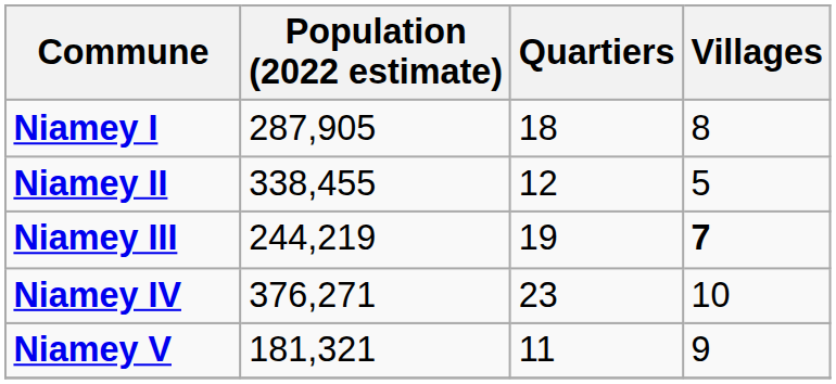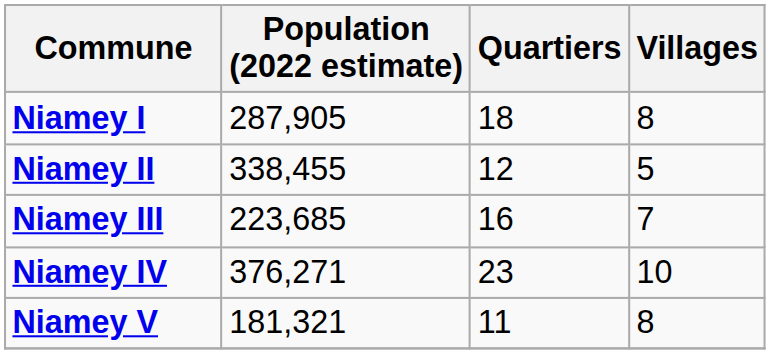 <table class="wikitable sortable">
 <tr>
 <th style="width:100px;">Commune</th>
 <th>Population<br>(2022 estimate)</th>
 <th>Quartiers</th>
 <th>Villages</th>
 </tr>
 <tr>
 <td><strong><a href='#'>Niamey I</a></strong></td>
 <td>287,905</td>
 <td>18</td>
 <td>8</td>
 </tr>
 <tr>
 <td><strong><a href='#'>Niamey II</a></strong></td>
 <td>338,455</td>
 <td>12</td>
 <td>5</td>
 </tr>
 <tr>
 <td><strong><a href='#'>Niamey III</a></strong></td>
-<td>244,219</td>
-<td>19</td>
-<td><strong>7</strong></td>
+<td>223,685</td>
+<td>16</td>
+<td>7</td>
 </tr>
 <tr>
 <td><strong><a href='#'>Niamey IV</a></strong></td>
 <td>376,271</td>
 <td>23</td>
 <td>10</td>
 </tr>
 <tr>
 <td><strong><a href='#'>Niamey V</a></strong></td>
 <td>181,321</td>
 <td>11</td>
-<td>9</td>
+<td>8</td>
 </tr>
 <tr>
 </tr>
 </table>
